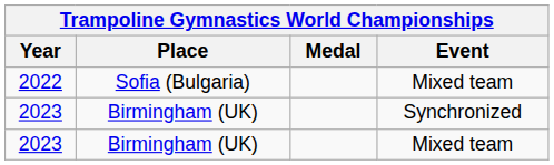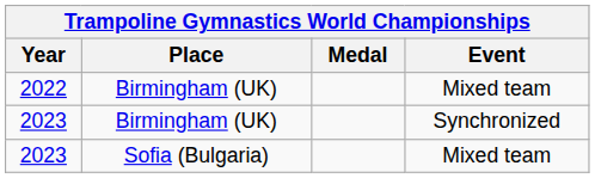 <table class="wikitable center col2izq" style="text-align:center;width:445px;">
 <tr>
 <th colspan="4"><a href='#'>Trampoline Gymnastics World Championships</a></th>
 </tr>
 <tr>
 <th>Year</th>
 <th>Place</th>
 <th>Medal</th>
 <th>Event</th>
 </tr>
 <tr>
 <td><a href='#'>2022</a></td>
-<td><a href='#'>Sofia</a> (Bulgaria)</td>
+<td><a href='#'>Birmingham</a> (UK)</td>
 <td></td>
 <td>Mixed team</td>
 </tr>
 <tr>
 <td><a href='#'>2023</a></td>
 <td><a href='#'>Birmingham</a> (UK)</td>
 <td></td>
 <td>Synchronized</td>
 </tr>
 <tr>
 <td><a href='#'>2023</a></td>
-<td><a href='#'>Birmingham</a> (UK)</td>
+<td><a href='#'>Sofia</a> (Bulgaria)</td>
 <td></td>
 <td>Mixed team</td>
 </tr>
 </table>
